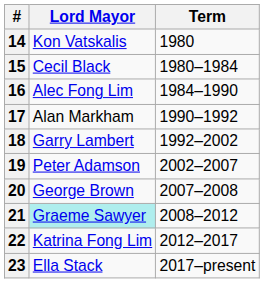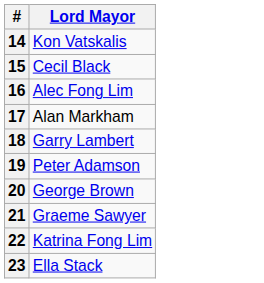 <table class="wikitable">
 <tr>
 <th>#</th>
 <th><a href='#'>Lord Mayor</a></th>
-<th>Term</th>
 </tr>
 <tr>
 <th>14</th>
 <td><a href='#'>Kon Vatskalis</a></td>
-<td>1980</td>
 </tr>
 <tr>
 <th>15</th>
 <td><a href='#'>Cecil Black</a></td>
-<td>1980–1984</td>
 </tr>
 <tr>
 <th>16</th>
 <td><a href='#'>Alec Fong Lim</a></td>
-<td>1984–1990</td>
 </tr>
 <tr>
 <th>17</th>
 <td>Alan Markham</td>
-<td>1990–1992</td>
 </tr>
 <tr>
 <th>18</th>
 <td><a href='#'>Garry Lambert</a></td>
-<td>1992–2002</td>
 </tr>
 <tr>
 <th>19</th>
 <td><a href='#'>Peter Adamson</a></td>
-<td>2002–2007</td>
 </tr>
 <tr>
 <th>20</th>
 <td><a href='#'>George Brown</a></td>
-<td>2007–2008</td>
 </tr>
 <tr>
 <th>21</th>
-<td style="background: paleturquoise;"><a href='#'>Graeme Sawyer</a></td>
-<td>2008–2012</td>
+<td><a href='#'>Graeme Sawyer</a></td>
 </tr>
 <tr>
 <th>22</th>
 <td><a href='#'>Katrina Fong Lim</a></td>
-<td>2012–2017</td>
 </tr>
 <tr>
 <th>23</th>
 <td><a href='#'>Ella Stack</a></td>
-<td>2017–present</td>
 </tr>
 </table>
